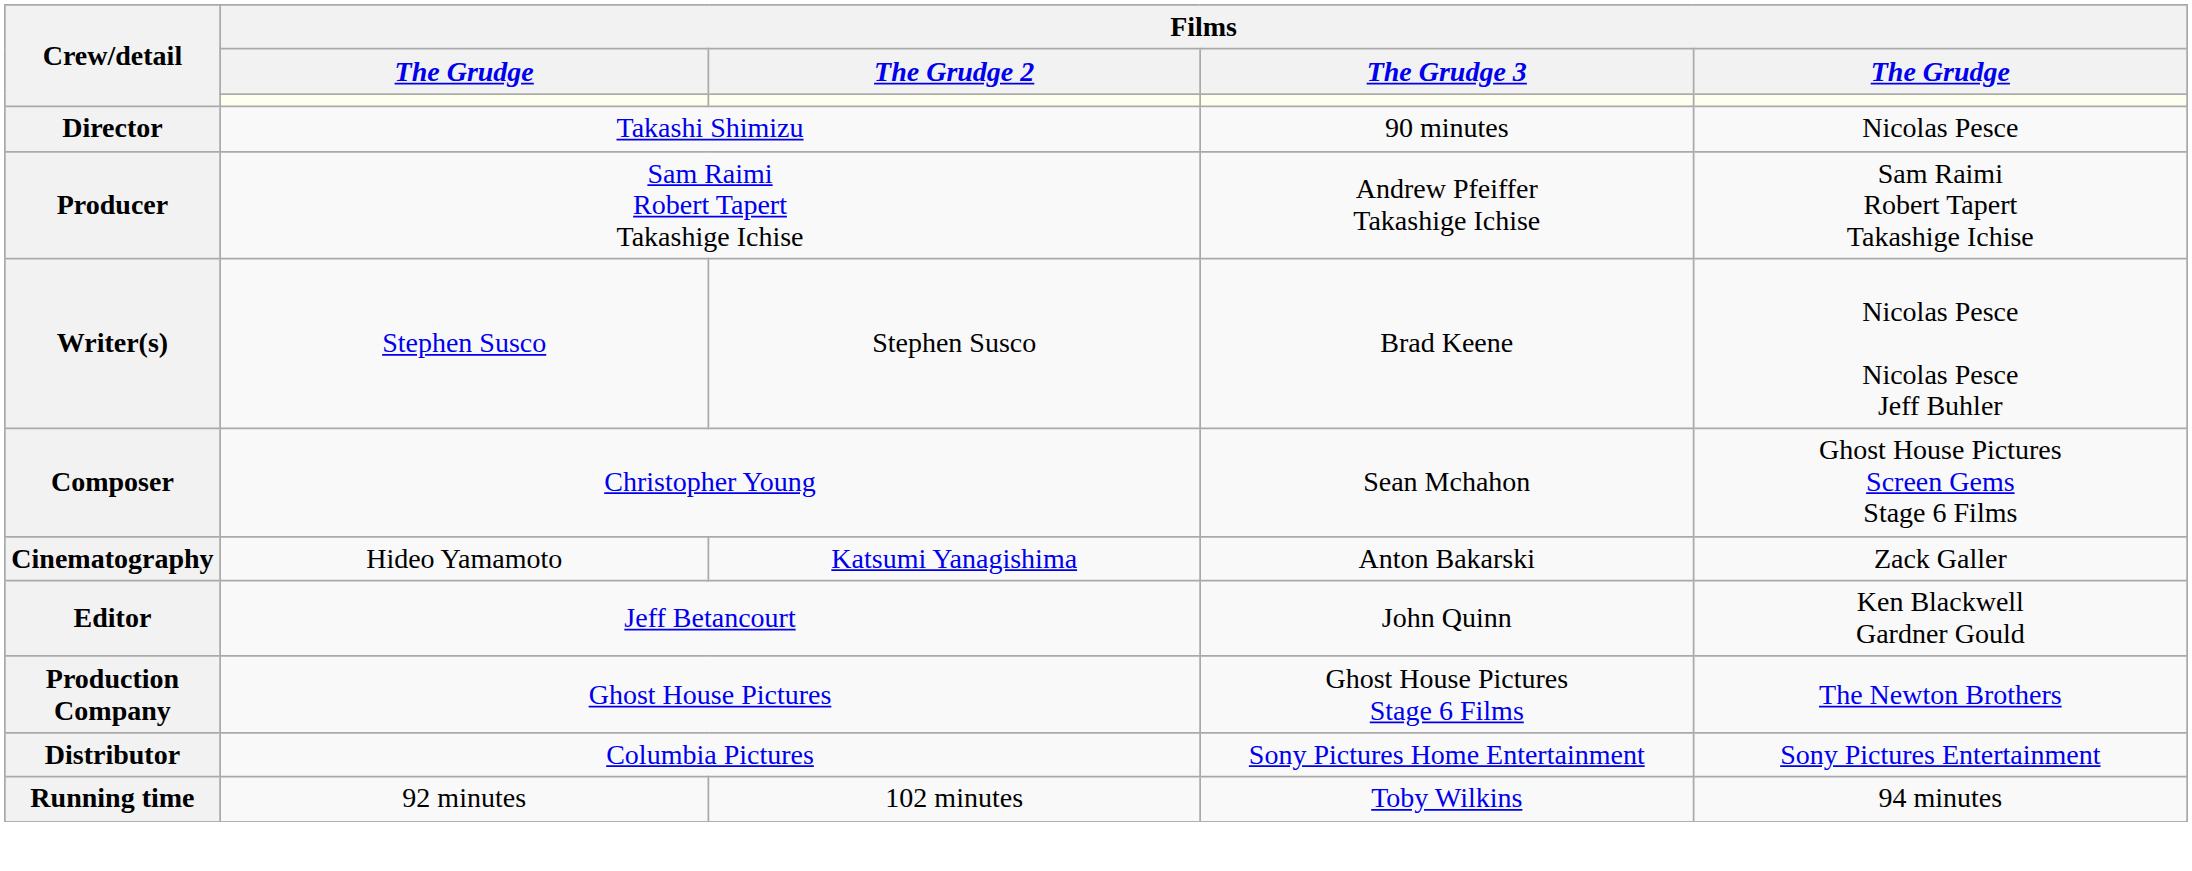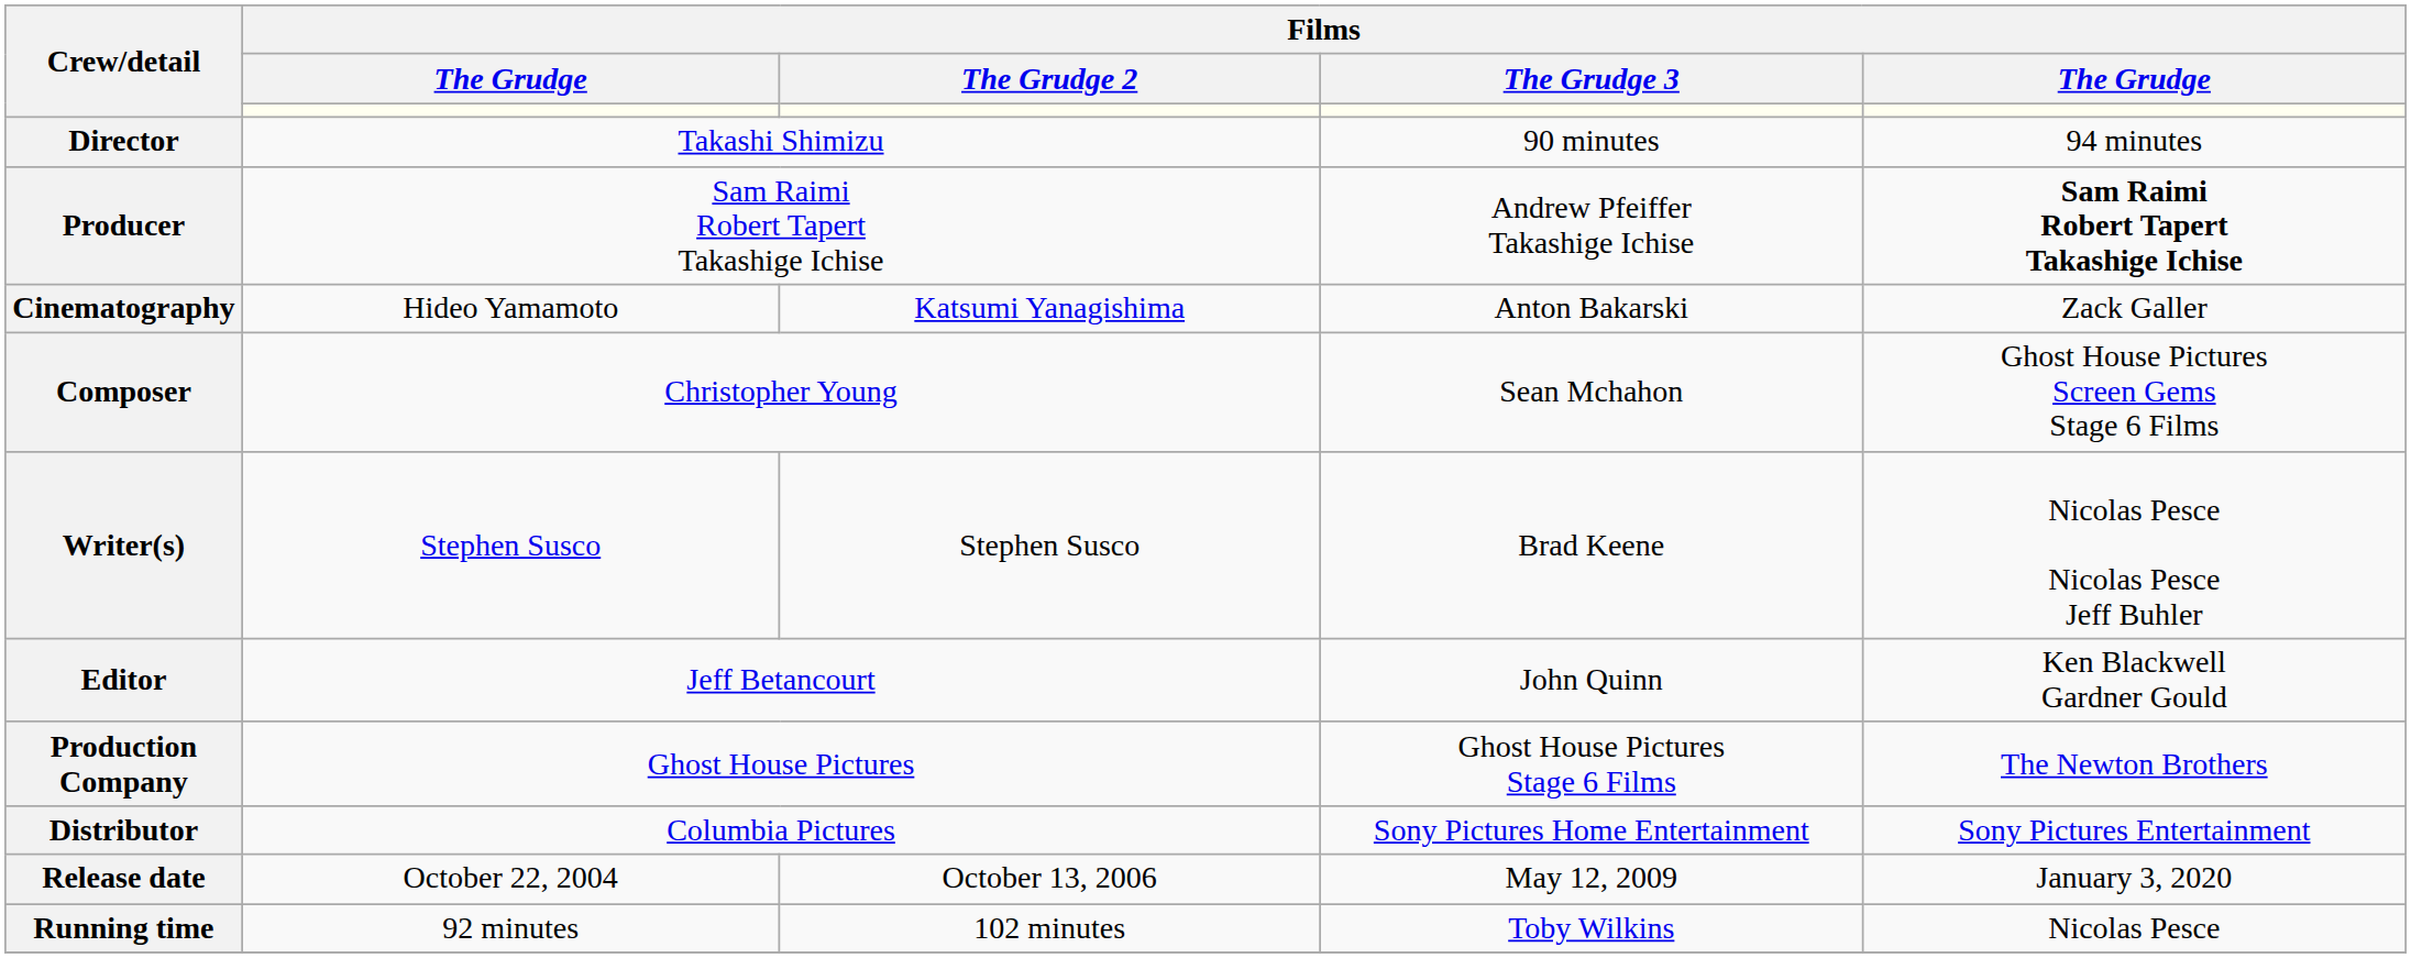 <table class="wikitable" style="text-align:center;" "width:99%;">
 <tr>
 <th rowspan=3>Crew/detail</th>
 <th colspan=4>Films</th>
 </tr>
 <tr>
 <th style="width:25%;"><em><a href='#'>The Grudge</a></em></th>
 <th style="width:25%;"><em><a href='#'>The Grudge 2</a></em></th>
 <th style="width:25%;"><em><a href='#'>The Grudge 3</a></em></th>
 <th style="width:25%;"><em><a href='#'>The Grudge</a></em></th>
 </tr>
 <tr>
 <th style="background-color:ivory;"><span></span></th>
 <th style="background-color:ivory;"><span></span></th>
 <th style="background-color:ivory;"><span></span></th>
 <th style="background-color:ivory;"><span></span></th>
 </tr>
 <tr>
 <th>Director</th>
 <td colspan=2><a href='#'>Takashi Shimizu</a></td>
 <td>90 minutes</td>
-<td>Nicolas Pesce</td>
+<td>94 minutes</td>
 </tr>
 <tr>
 <th>Producer</th>
 <td colspan=2><a href='#'>Sam Raimi</a><br><a href='#'>Robert Tapert</a><br>Takashige Ichise</td>
 <td>Andrew Pfeiffer<br>Takashige Ichise</td>
-<td>Sam Raimi<br>Robert Tapert<br>Takashige Ichise</td>
+<td><strong>Sam Raimi<br>Robert Tapert<br>Takashige Ichise</strong></td>
 </tr>
 <tr>
-<th>Writer(s)</th>
-<td><br><a href='#'>Stephen Susco</a><br><br></td>
-<td>Stephen Susco</td>
-<td>Brad Keene</td>
-<td><br>Nicolas Pesce<br><br>Nicolas Pesce<br>Jeff Buhler</td>
+<th>Cinematography</th>
+<td>Hideo Yamamoto</td>
+<td><a href='#'>Katsumi Yanagishima</a></td>
+<td>Anton Bakarski</td>
+<td>Zack Galler</td>
 </tr>
 <tr>
 <th>Composer</th>
 <td colspan=2><a href='#'>Christopher Young</a></td>
 <td>Sean Mchahon</td>
 <td>Ghost House Pictures<br><a href='#'>Screen Gems</a><br>Stage 6 Films</td>
 </tr>
 <tr>
-<th>Cinematography</th>
-<td>Hideo Yamamoto</td>
-<td><a href='#'>Katsumi Yanagishima</a></td>
-<td>Anton Bakarski</td>
-<td>Zack Galler</td>
+<th>Writer(s)</th>
+<td><br><a href='#'>Stephen Susco</a><br><br></td>
+<td>Stephen Susco</td>
+<td>Brad Keene</td>
+<td><br>Nicolas Pesce<br><br>Nicolas Pesce<br>Jeff Buhler</td>
 </tr>
 <tr>
 <th>Editor</th>
 <td colspan=2><a href='#'>Jeff Betancourt</a></td>
 <td>John Quinn</td>
 <td>Ken Blackwell<br>Gardner Gould</td>
 </tr>
 <tr>
 <th>Production Company</th>
 <td colspan=2><a href='#'>Ghost House Pictures</a></td>
 <td>Ghost House Pictures<br><a href='#'>Stage 6 Films</a></td>
 <td><a href='#'>The Newton Brothers</a></td>
 </tr>
 <tr>
 <th>Distributor</th>
 <td colspan=2><a href='#'>Columbia Pictures</a></td>
 <td><a href='#'>Sony Pictures Home Entertainment</a></td>
 <td><a href='#'>Sony Pictures Entertainment</a></td>
 </tr>
 <tr>
+<th>Release date</th>
+<td>October 22, 2004</td>
+<td>October 13, 2006</td>
+<td>May 12, 2009</td>
+<td>January 3, 2020</td>
+</tr>
+<tr>
 <th>Running time</th>
 <td>92 minutes</td>
 <td>102 minutes</td>
 <td><a href='#'>Toby Wilkins</a></td>
-<td>94 minutes</td>
+<td>Nicolas Pesce</td>
 </tr>
 <tr>
 </tr>
 </table>
